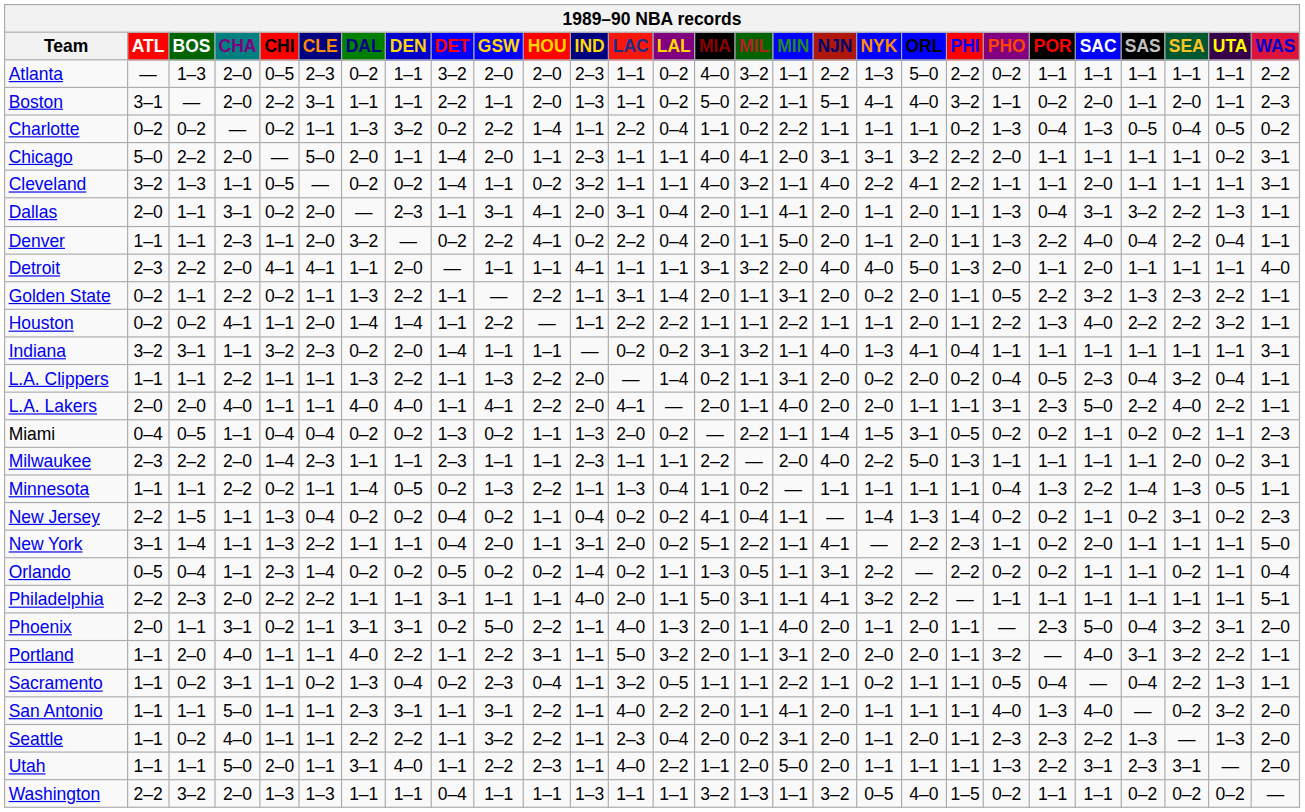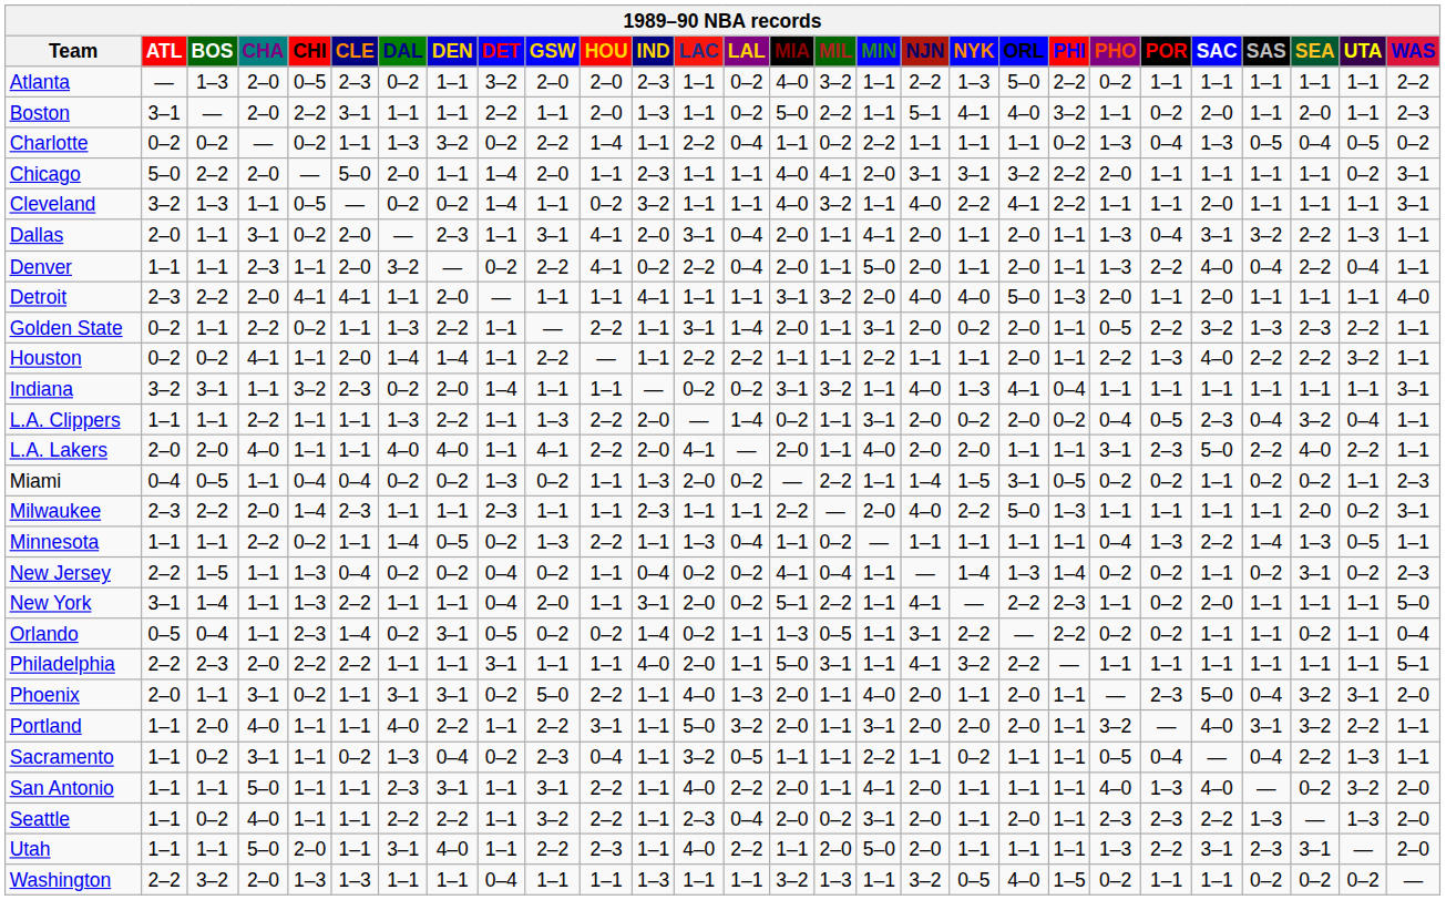 <table class="wikitable" style="font-size:95%; text-align:center;">
 <tr>
 <th colspan=28>1989–90 NBA records</th>
 </tr>
 <tr>
 <th width=100>Team</th>
 <th style="background:#FF0000;color:#FFFFFF;width=35">ATL</th>
 <th style="background:#006400;color:#FFFFFF;width=35">BOS</th>
 <th style="background:#008080;color:#800080;width=35">CHA</th>
 <th style="background:#FF0000;color:#000000;width=35">CHI</th>
 <th style="background:#000080;color:#FF8C00;width=35">CLE</th>
 <th style="background:#008000;color:#00008B;width=35">DAL</th>
 <th style="background:#0000CD;color:#FFD700;width=35">DEN</th>
 <th style="background:#0000FF;color:#FF0000;width=35">DET</th>
 <th style="background:#0000FF;color:#FFD700;width=35">GSW</th>
 <th style="background:#FF0000;color:#FFD700;width=35">HOU</th>
 <th style="background:#000080;color:#FFD700;width=35">IND</th>
 <th style="background:#F9160D;color:#1A2E8B;width=35">LAC</th>
 <th style="background:#800080;color:#FFD700;width=35">LAL</th>
 <th style="background:#000000;color:#8B0000;width=35">MIA</th>
 <th style="background:#006400;color:#B22222;width=35">MIL</th>
 <th style="background:#0000FF;color:#228B22;width=35">MIN</th>
 <th style="background:#B0170C;color:#00056D;width=35">NJN</th>
 <th style="background:#0000FF;color:#FF8C00;width=35">NYK</th>
 <th style="background:#0000FF;color:#000000;width=35">ORL</th>
 <th style="background:#FF0000;color:#0000FF;width=35">PHI</th>
 <th style="background:#800080;color:#FF4500;width=35">PHO</th>
 <th style="background:#000000;color:#FF0000;width=35">POR</th>
 <th style="background:#0000FF;color:#FFFFFF;width=35">SAC</th>
 <th style="background:#000000;color:#C0C0C0;width=35">SAS</th>
 <th style="background:#005831;color:#FFC322;width=35">SEA</th>
 <th style="background:#36004A;color:#FFFF00;width=35">UTA</th>
 <th style="background:#DC143C;color:#0000CD;width=35">WAS</th>
 </tr>
 <tr>
 <td style="text-align:left;"><a href='#'>Atlanta</a></td>
 <td>—</td>
 <td>1–3</td>
 <td>2–0</td>
 <td>0–5</td>
 <td>2–3</td>
 <td>0–2</td>
 <td>1–1</td>
 <td>3–2</td>
 <td>2–0</td>
 <td>2–0</td>
 <td>2–3</td>
 <td>1–1</td>
 <td>0–2</td>
 <td>4–0</td>
 <td>3–2</td>
 <td>1–1</td>
 <td>2–2</td>
 <td>1–3</td>
 <td>5–0</td>
 <td>2–2</td>
 <td>0–2</td>
 <td>1–1</td>
 <td>1–1</td>
 <td>1–1</td>
 <td>1–1</td>
 <td>1–1</td>
 <td>2–2</td>
 </tr>
 <tr>
 <td style="text-align:left;"><a href='#'>Boston</a></td>
 <td>3–1</td>
 <td>—</td>
 <td>2–0</td>
 <td>2–2</td>
 <td>3–1</td>
 <td>1–1</td>
 <td>1–1</td>
 <td>2–2</td>
 <td>1–1</td>
 <td>2–0</td>
 <td>1–3</td>
 <td>1–1</td>
 <td>0–2</td>
 <td>5–0</td>
 <td>2–2</td>
 <td>1–1</td>
 <td>5–1</td>
 <td>4–1</td>
 <td>4–0</td>
 <td>3–2</td>
 <td>1–1</td>
 <td>0–2</td>
 <td>2–0</td>
 <td>1–1</td>
 <td>2–0</td>
 <td>1–1</td>
 <td>2–3</td>
 </tr>
 <tr>
 <td style="text-align:left;"><a href='#'>Charlotte</a></td>
 <td>0–2</td>
 <td>0–2</td>
 <td>—</td>
 <td>0–2</td>
 <td>1–1</td>
 <td>1–3</td>
 <td>3–2</td>
 <td>0–2</td>
 <td>2–2</td>
 <td>1–4</td>
 <td>1–1</td>
 <td>2–2</td>
 <td>0–4</td>
 <td>1–1</td>
 <td>0–2</td>
 <td>2–2</td>
 <td>1–1</td>
 <td>1–1</td>
 <td>1–1</td>
 <td>0–2</td>
 <td>1–3</td>
 <td>0–4</td>
 <td>1–3</td>
 <td>0–5</td>
 <td>0–4</td>
 <td>0–5</td>
 <td>0–2</td>
 </tr>
 <tr>
 <td style="text-align:left;"><a href='#'>Chicago</a></td>
 <td>5–0</td>
 <td>2–2</td>
 <td>2–0</td>
 <td>—</td>
 <td>5–0</td>
 <td>2–0</td>
 <td>1–1</td>
 <td>1–4</td>
 <td>2–0</td>
 <td>1–1</td>
 <td>2–3</td>
 <td>1–1</td>
 <td>1–1</td>
 <td>4–0</td>
 <td>4–1</td>
 <td>2–0</td>
 <td>3–1</td>
 <td>3–1</td>
 <td>3–2</td>
 <td>2–2</td>
 <td>2–0</td>
 <td>1–1</td>
 <td>1–1</td>
 <td>1–1</td>
 <td>1–1</td>
 <td>0–2</td>
 <td>3–1</td>
 </tr>
 <tr>
 <td style="text-align:left;"><a href='#'>Cleveland</a></td>
 <td>3–2</td>
 <td>1–3</td>
 <td>1–1</td>
 <td>0–5</td>
 <td>—</td>
 <td>0–2</td>
 <td>0–2</td>
 <td>1–4</td>
 <td>1–1</td>
 <td>0–2</td>
 <td>3–2</td>
 <td>1–1</td>
 <td>1–1</td>
 <td>4–0</td>
 <td>3–2</td>
 <td>1–1</td>
 <td>4–0</td>
 <td>2–2</td>
 <td>4–1</td>
 <td>2–2</td>
 <td>1–1</td>
 <td>1–1</td>
 <td>2–0</td>
 <td>1–1</td>
 <td>1–1</td>
 <td>1–1</td>
 <td>3–1</td>
 </tr>
 <tr>
 <td style="text-align:left;"><a href='#'>Dallas</a></td>
 <td>2–0</td>
 <td>1–1</td>
 <td>3–1</td>
 <td>0–2</td>
 <td>2–0</td>
 <td>—</td>
 <td>2–3</td>
 <td>1–1</td>
 <td>3–1</td>
 <td>4–1</td>
 <td>2–0</td>
 <td>3–1</td>
 <td>0–4</td>
 <td>2–0</td>
 <td>1–1</td>
 <td>4–1</td>
 <td>2–0</td>
 <td>1–1</td>
 <td>2–0</td>
 <td>1–1</td>
 <td>1–3</td>
 <td>0–4</td>
 <td>3–1</td>
 <td>3–2</td>
 <td>2–2</td>
 <td>1–3</td>
 <td>1–1</td>
 </tr>
 <tr>
 <td style="text-align:left;"><a href='#'>Denver</a></td>
 <td>1–1</td>
 <td>1–1</td>
 <td>2–3</td>
 <td>1–1</td>
 <td>2–0</td>
 <td>3–2</td>
 <td>—</td>
 <td>0–2</td>
 <td>2–2</td>
 <td>4–1</td>
 <td>0–2</td>
 <td>2–2</td>
 <td>0–4</td>
 <td>2–0</td>
 <td>1–1</td>
 <td>5–0</td>
 <td>2–0</td>
 <td>1–1</td>
 <td>2–0</td>
 <td>1–1</td>
 <td>1–3</td>
 <td>2–2</td>
 <td>4–0</td>
 <td>0–4</td>
 <td>2–2</td>
 <td>0–4</td>
 <td>1–1</td>
 </tr>
 <tr>
 <td style="text-align:left;"><a href='#'>Detroit</a></td>
 <td>2–3</td>
 <td>2–2</td>
 <td>2–0</td>
 <td>4–1</td>
 <td>4–1</td>
 <td>1–1</td>
 <td>2–0</td>
 <td>—</td>
 <td>1–1</td>
 <td>1–1</td>
 <td>4–1</td>
 <td>1–1</td>
 <td>1–1</td>
 <td>3–1</td>
 <td>3–2</td>
 <td>2–0</td>
 <td>4–0</td>
 <td>4–0</td>
 <td>5–0</td>
 <td>1–3</td>
 <td>2–0</td>
 <td>1–1</td>
 <td>2–0</td>
 <td>1–1</td>
 <td>1–1</td>
 <td>1–1</td>
 <td>4–0</td>
 </tr>
 <tr>
 <td style="text-align:left;"><a href='#'>Golden State</a></td>
 <td>0–2</td>
 <td>1–1</td>
 <td>2–2</td>
 <td>0–2</td>
 <td>1–1</td>
 <td>1–3</td>
 <td>2–2</td>
 <td>1–1</td>
 <td>—</td>
 <td>2–2</td>
 <td>1–1</td>
 <td>3–1</td>
 <td>1–4</td>
 <td>2–0</td>
 <td>1–1</td>
 <td>3–1</td>
 <td>2–0</td>
 <td>0–2</td>
 <td>2–0</td>
 <td>1–1</td>
 <td>0–5</td>
 <td>2–2</td>
 <td>3–2</td>
 <td>1–3</td>
 <td>2–3</td>
 <td>2–2</td>
 <td>1–1</td>
 </tr>
 <tr>
 <td style="text-align:left;"><a href='#'>Houston</a></td>
 <td>0–2</td>
 <td>0–2</td>
 <td>4–1</td>
 <td>1–1</td>
 <td>2–0</td>
 <td>1–4</td>
 <td>1–4</td>
 <td>1–1</td>
 <td>2–2</td>
 <td>—</td>
 <td>1–1</td>
 <td>2–2</td>
 <td>2–2</td>
 <td>1–1</td>
 <td>1–1</td>
 <td>2–2</td>
 <td>1–1</td>
 <td>1–1</td>
 <td>2–0</td>
 <td>1–1</td>
 <td>2–2</td>
 <td>1–3</td>
 <td>4–0</td>
 <td>2–2</td>
 <td>2–2</td>
 <td>3–2</td>
 <td>1–1</td>
 </tr>
 <tr>
 <td style="text-align:left;"><a href='#'>Indiana</a></td>
 <td>3–2</td>
 <td>3–1</td>
 <td>1–1</td>
 <td>3–2</td>
 <td>2–3</td>
 <td>0–2</td>
 <td>2–0</td>
 <td>1–4</td>
 <td>1–1</td>
 <td>1–1</td>
 <td>—</td>
 <td>0–2</td>
 <td>0–2</td>
 <td>3–1</td>
 <td>3–2</td>
 <td>1–1</td>
 <td>4–0</td>
 <td>1–3</td>
 <td>4–1</td>
 <td>0–4</td>
 <td>1–1</td>
 <td>1–1</td>
 <td>1–1</td>
 <td>1–1</td>
 <td>1–1</td>
 <td>1–1</td>
 <td>3–1</td>
 </tr>
 <tr>
 <td style="text-align:left;"><a href='#'>L.A. Clippers</a></td>
 <td>1–1</td>
 <td>1–1</td>
 <td>2–2</td>
 <td>1–1</td>
 <td>1–1</td>
 <td>1–3</td>
 <td>2–2</td>
 <td>1–1</td>
 <td>1–3</td>
 <td>2–2</td>
 <td>2–0</td>
 <td>—</td>
 <td>1–4</td>
 <td>0–2</td>
 <td>1–1</td>
 <td>3–1</td>
 <td>2–0</td>
 <td>0–2</td>
 <td>2–0</td>
 <td>0–2</td>
 <td>0–4</td>
 <td>0–5</td>
 <td>2–3</td>
 <td>0–4</td>
 <td>3–2</td>
 <td>0–4</td>
 <td>1–1</td>
 </tr>
 <tr>
 <td style="text-align:left;"><a href='#'>L.A. Lakers</a></td>
 <td>2–0</td>
 <td>2–0</td>
 <td>4–0</td>
 <td>1–1</td>
 <td>1–1</td>
 <td>4–0</td>
 <td>4–0</td>
 <td>1–1</td>
 <td>4–1</td>
 <td>2–2</td>
 <td>2–0</td>
 <td>4–1</td>
 <td>—</td>
 <td>2–0</td>
 <td>1–1</td>
 <td>4–0</td>
 <td>2–0</td>
 <td>2–0</td>
 <td>1–1</td>
 <td>1–1</td>
 <td>3–1</td>
 <td>2–3</td>
 <td>5–0</td>
 <td>2–2</td>
 <td>4–0</td>
 <td>2–2</td>
 <td>1–1</td>
 </tr>
 <tr>
 <td style="text-align:left;">Miami</td>
 <td>0–4</td>
 <td>0–5</td>
 <td>1–1</td>
 <td>0–4</td>
 <td>0–4</td>
 <td>0–2</td>
 <td>0–2</td>
 <td>1–3</td>
 <td>0–2</td>
 <td>1–1</td>
 <td>1–3</td>
 <td>2–0</td>
 <td>0–2</td>
 <td>—</td>
 <td>2–2</td>
 <td>1–1</td>
 <td>1–4</td>
 <td>1–5</td>
 <td>3–1</td>
 <td>0–5</td>
 <td>0–2</td>
 <td>0–2</td>
 <td>1–1</td>
 <td>0–2</td>
 <td>0–2</td>
 <td>1–1</td>
 <td>2–3</td>
 </tr>
 <tr>
 <td style="text-align:left;"><a href='#'>Milwaukee</a></td>
 <td>2–3</td>
 <td>2–2</td>
 <td>2–0</td>
 <td>1–4</td>
 <td>2–3</td>
 <td>1–1</td>
 <td>1–1</td>
 <td>2–3</td>
 <td>1–1</td>
 <td>1–1</td>
 <td>2–3</td>
 <td>1–1</td>
 <td>1–1</td>
 <td>2–2</td>
 <td>—</td>
 <td>2–0</td>
 <td>4–0</td>
 <td>2–2</td>
 <td>5–0</td>
 <td>1–3</td>
 <td>1–1</td>
 <td>1–1</td>
 <td>1–1</td>
 <td>1–1</td>
 <td>2–0</td>
 <td>0–2</td>
 <td>3–1</td>
 </tr>
 <tr>
 <td style="text-align:left;"><a href='#'>Minnesota</a></td>
 <td>1–1</td>
 <td>1–1</td>
 <td>2–2</td>
 <td>0–2</td>
 <td>1–1</td>
 <td>1–4</td>
 <td>0–5</td>
 <td>0–2</td>
 <td>1–3</td>
 <td>2–2</td>
 <td>1–1</td>
 <td>1–3</td>
 <td>0–4</td>
 <td>1–1</td>
 <td>0–2</td>
 <td>—</td>
 <td>1–1</td>
 <td>1–1</td>
 <td>1–1</td>
 <td>1–1</td>
 <td>0–4</td>
 <td>1–3</td>
 <td>2–2</td>
 <td>1–4</td>
 <td>1–3</td>
 <td>0–5</td>
 <td>1–1</td>
 </tr>
 <tr>
 <td style="text-align:left;"><a href='#'>New Jersey</a></td>
 <td>2–2</td>
 <td>1–5</td>
 <td>1–1</td>
 <td>1–3</td>
 <td>0–4</td>
 <td>0–2</td>
 <td>0–2</td>
 <td>0–4</td>
 <td>0–2</td>
 <td>1–1</td>
 <td>0–4</td>
 <td>0–2</td>
 <td>0–2</td>
 <td>4–1</td>
 <td>0–4</td>
 <td>1–1</td>
 <td>—</td>
 <td>1–4</td>
 <td>1–3</td>
 <td>1–4</td>
 <td>0–2</td>
 <td>0–2</td>
 <td>1–1</td>
 <td>0–2</td>
 <td>3–1</td>
 <td>0–2</td>
 <td>2–3</td>
 </tr>
 <tr>
 <td style="text-align:left;"><a href='#'>New York</a></td>
 <td>3–1</td>
 <td>1–4</td>
 <td>1–1</td>
 <td>1–3</td>
 <td>2–2</td>
 <td>1–1</td>
 <td>1–1</td>
 <td>0–4</td>
 <td>2–0</td>
 <td>1–1</td>
 <td>3–1</td>
 <td>2–0</td>
 <td>0–2</td>
 <td>5–1</td>
 <td>2–2</td>
 <td>1–1</td>
 <td>4–1</td>
 <td>—</td>
 <td>2–2</td>
 <td>2–3</td>
 <td>1–1</td>
 <td>0–2</td>
 <td>2–0</td>
 <td>1–1</td>
 <td>1–1</td>
 <td>1–1</td>
 <td>5–0</td>
 </tr>
 <tr>
 <td style="text-align:left;"><a href='#'>Orlando</a></td>
 <td>0–5</td>
 <td>0–4</td>
 <td>1–1</td>
 <td>2–3</td>
 <td>1–4</td>
 <td>0–2</td>
-<td>0–2</td>
+<td>3–1</td>
 <td>0–5</td>
 <td>0–2</td>
 <td>0–2</td>
 <td>1–4</td>
 <td>0–2</td>
 <td>1–1</td>
 <td>1–3</td>
 <td>0–5</td>
 <td>1–1</td>
 <td>3–1</td>
 <td>2–2</td>
 <td>—</td>
 <td>2–2</td>
 <td>0–2</td>
 <td>0–2</td>
 <td>1–1</td>
 <td>1–1</td>
 <td>0–2</td>
 <td>1–1</td>
 <td>0–4</td>
 </tr>
 <tr>
 <td style="text-align:left;"><a href='#'>Philadelphia</a></td>
 <td>2–2</td>
 <td>2–3</td>
 <td>2–0</td>
 <td>2–2</td>
 <td>2–2</td>
 <td>1–1</td>
 <td>1–1</td>
 <td>3–1</td>
 <td>1–1</td>
 <td>1–1</td>
 <td>4–0</td>
 <td>2–0</td>
 <td>1–1</td>
 <td>5–0</td>
 <td>3–1</td>
 <td>1–1</td>
 <td>4–1</td>
 <td>3–2</td>
 <td>2–2</td>
 <td>—</td>
 <td>1–1</td>
 <td>1–1</td>
 <td>1–1</td>
 <td>1–1</td>
 <td>1–1</td>
 <td>1–1</td>
 <td>5–1</td>
 </tr>
 <tr>
 <td style="text-align:left;"><a href='#'>Phoenix</a></td>
 <td>2–0</td>
 <td>1–1</td>
 <td>3–1</td>
 <td>0–2</td>
 <td>1–1</td>
 <td>3–1</td>
 <td>3–1</td>
 <td>0–2</td>
 <td>5–0</td>
 <td>2–2</td>
 <td>1–1</td>
 <td>4–0</td>
 <td>1–3</td>
 <td>2–0</td>
 <td>1–1</td>
 <td>4–0</td>
 <td>2–0</td>
 <td>1–1</td>
 <td>2–0</td>
 <td>1–1</td>
 <td>—</td>
 <td>2–3</td>
 <td>5–0</td>
 <td>0–4</td>
 <td>3–2</td>
 <td>3–1</td>
 <td>2–0</td>
 </tr>
 <tr>
 <td style="text-align:left;"><a href='#'>Portland</a></td>
 <td>1–1</td>
 <td>2–0</td>
 <td>4–0</td>
 <td>1–1</td>
 <td>1–1</td>
 <td>4–0</td>
 <td>2–2</td>
 <td>1–1</td>
 <td>2–2</td>
 <td>3–1</td>
 <td>1–1</td>
 <td>5–0</td>
 <td>3–2</td>
 <td>2–0</td>
 <td>1–1</td>
 <td>3–1</td>
 <td>2–0</td>
 <td>2–0</td>
 <td>2–0</td>
 <td>1–1</td>
 <td>3–2</td>
 <td>—</td>
 <td>4–0</td>
 <td>3–1</td>
 <td>3–2</td>
 <td>2–2</td>
 <td>1–1</td>
 </tr>
 <tr>
 <td style="text-align:left;"><a href='#'>Sacramento</a></td>
 <td>1–1</td>
 <td>0–2</td>
 <td>3–1</td>
 <td>1–1</td>
 <td>0–2</td>
 <td>1–3</td>
 <td>0–4</td>
 <td>0–2</td>
 <td>2–3</td>
 <td>0–4</td>
 <td>1–1</td>
 <td>3–2</td>
 <td>0–5</td>
 <td>1–1</td>
 <td>1–1</td>
 <td>2–2</td>
 <td>1–1</td>
 <td>0–2</td>
 <td>1–1</td>
 <td>1–1</td>
 <td>0–5</td>
 <td>0–4</td>
 <td>—</td>
 <td>0–4</td>
 <td>2–2</td>
 <td>1–3</td>
 <td>1–1</td>
 </tr>
 <tr>
 <td style="text-align:left;"><a href='#'>San Antonio</a></td>
 <td>1–1</td>
 <td>1–1</td>
 <td>5–0</td>
 <td>1–1</td>
 <td>1–1</td>
 <td>2–3</td>
 <td>3–1</td>
 <td>1–1</td>
 <td>3–1</td>
 <td>2–2</td>
 <td>1–1</td>
 <td>4–0</td>
 <td>2–2</td>
 <td>2–0</td>
 <td>1–1</td>
 <td>4–1</td>
 <td>2–0</td>
 <td>1–1</td>
 <td>1–1</td>
 <td>1–1</td>
 <td>4–0</td>
 <td>1–3</td>
 <td>4–0</td>
 <td>—</td>
 <td>0–2</td>
 <td>3–2</td>
 <td>2–0</td>
 </tr>
 <tr>
 <td style="text-align:left;"><a href='#'>Seattle</a></td>
 <td>1–1</td>
 <td>0–2</td>
 <td>4–0</td>
 <td>1–1</td>
 <td>1–1</td>
 <td>2–2</td>
 <td>2–2</td>
 <td>1–1</td>
 <td>3–2</td>
 <td>2–2</td>
 <td>1–1</td>
 <td>2–3</td>
 <td>0–4</td>
 <td>2–0</td>
 <td>0–2</td>
 <td>3–1</td>
 <td>2–0</td>
 <td>1–1</td>
 <td>2–0</td>
 <td>1–1</td>
 <td>2–3</td>
 <td>2–3</td>
 <td>2–2</td>
 <td>1–3</td>
 <td>—</td>
 <td>1–3</td>
 <td>2–0</td>
 </tr>
 <tr>
 <td style="text-align:left;"><a href='#'>Utah</a></td>
 <td>1–1</td>
 <td>1–1</td>
 <td>5–0</td>
 <td>2–0</td>
 <td>1–1</td>
 <td>3–1</td>
 <td>4–0</td>
 <td>1–1</td>
 <td>2–2</td>
 <td>2–3</td>
 <td>1–1</td>
 <td>4–0</td>
 <td>2–2</td>
 <td>1–1</td>
 <td>2–0</td>
 <td>5–0</td>
 <td>2–0</td>
 <td>1–1</td>
 <td>1–1</td>
 <td>1–1</td>
 <td>1–3</td>
 <td>2–2</td>
 <td>3–1</td>
 <td>2–3</td>
 <td>3–1</td>
 <td>—</td>
 <td>2–0</td>
 </tr>
 <tr>
 <td style="text-align:left;"><a href='#'>Washington</a></td>
 <td>2–2</td>
 <td>3–2</td>
 <td>2–0</td>
 <td>1–3</td>
 <td>1–3</td>
 <td>1–1</td>
 <td>1–1</td>
 <td>0–4</td>
 <td>1–1</td>
 <td>1–1</td>
 <td>1–3</td>
 <td>1–1</td>
 <td>1–1</td>
 <td>3–2</td>
 <td>1–3</td>
 <td>1–1</td>
 <td>3–2</td>
 <td>0–5</td>
 <td>4–0</td>
 <td>1–5</td>
 <td>0–2</td>
 <td>1–1</td>
 <td>1–1</td>
 <td>0–2</td>
 <td>0–2</td>
 <td>0–2</td>
 <td>—</td>
 </tr>
 </table>
